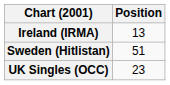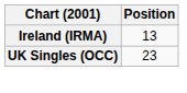 <table class="wikitable sortable plainrowheaders" style="text-align:center">
 <tr>
 <th scope="col">Chart (2001)</th>
 <th scope="col">Position</th>
 </tr>
 <tr>
 <th scope="row">Ireland (IRMA)</th>
 <td>13</td>
 </tr>
 <tr>
-<th scope="row">Sweden (Hitlistan)</th>
-<td>51</td>
-</tr>
-<tr>
 <th scope="row">UK Singles (OCC)</th>
 <td>23</td>
 </tr>
 </table>
